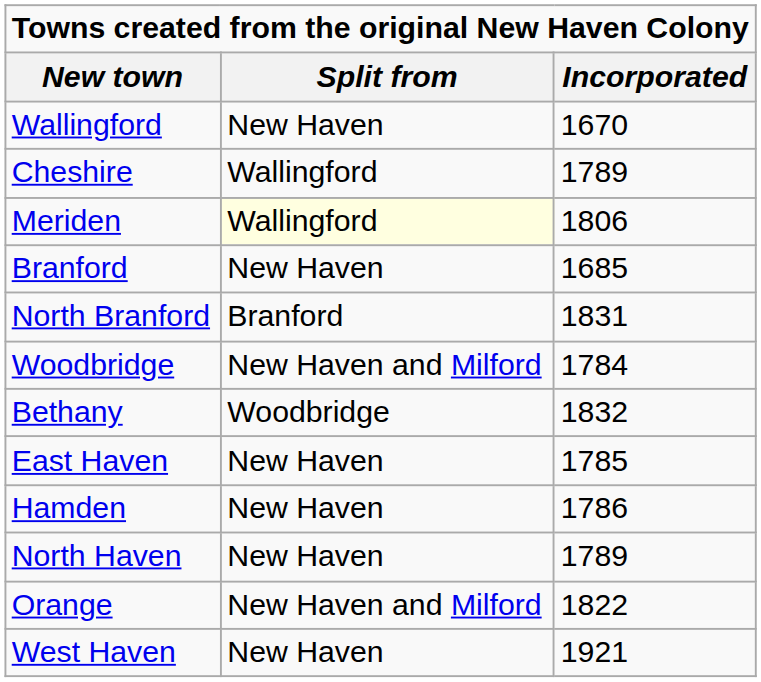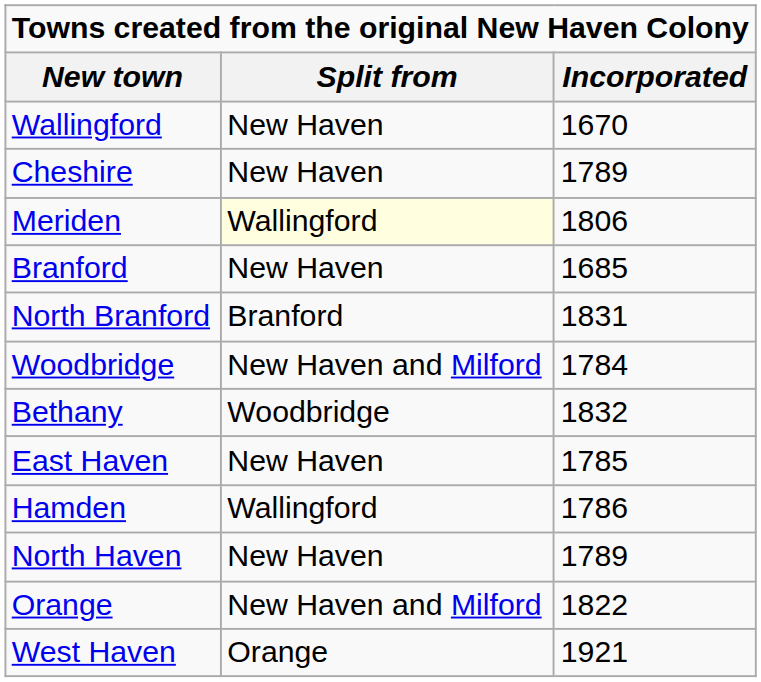 <table class="wikitable" style="float:right">
 <tr>
 <td style="text-align:left;" colspan="3"><strong>Towns created from the original New Haven Colony</strong></td>
 </tr>
 <tr>
 <th><em>New town</em></th>
 <th><em>Split from</em></th>
 <th><em>Incorporated</em></th>
 </tr>
 <tr>
 <td><a href='#'>Wallingford</a></td>
 <td>New Haven</td>
 <td>1670</td>
 </tr>
 <tr>
 <td><a href='#'>Cheshire</a></td>
-<td>Wallingford</td>
+<td>New Haven</td>
 <td>1789</td>
 </tr>
 <tr>
 <td><a href='#'>Meriden</a></td>
 <td style="background: lightyellow;">Wallingford</td>
 <td>1806</td>
 </tr>
 <tr>
 <td><a href='#'>Branford</a></td>
 <td>New Haven</td>
 <td>1685</td>
 </tr>
 <tr>
 <td><a href='#'>North Branford</a></td>
 <td>Branford</td>
 <td>1831</td>
 </tr>
 <tr>
 <td><a href='#'>Woodbridge</a></td>
 <td>New Haven and <a href='#'>Milford</a></td>
 <td>1784</td>
 </tr>
 <tr>
 <td><a href='#'>Bethany</a></td>
 <td>Woodbridge</td>
 <td>1832</td>
 </tr>
 <tr>
 <td><a href='#'>East Haven</a></td>
 <td>New Haven</td>
 <td>1785</td>
 </tr>
 <tr>
 <td><a href='#'>Hamden</a></td>
-<td>New Haven</td>
+<td>Wallingford</td>
 <td>1786</td>
 </tr>
 <tr>
 <td><a href='#'>North Haven</a></td>
 <td>New Haven</td>
 <td>1789</td>
 </tr>
 <tr>
 <td><a href='#'>Orange</a></td>
 <td>New Haven and <a href='#'>Milford</a></td>
 <td>1822</td>
 </tr>
 <tr>
 <td><a href='#'>West Haven</a></td>
-<td>New Haven</td>
+<td>Orange</td>
 <td>1921</td>
 </tr>
 </table>
